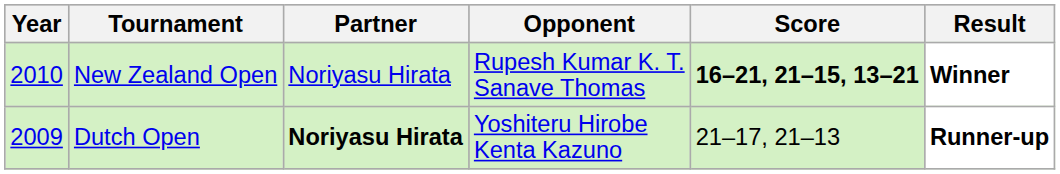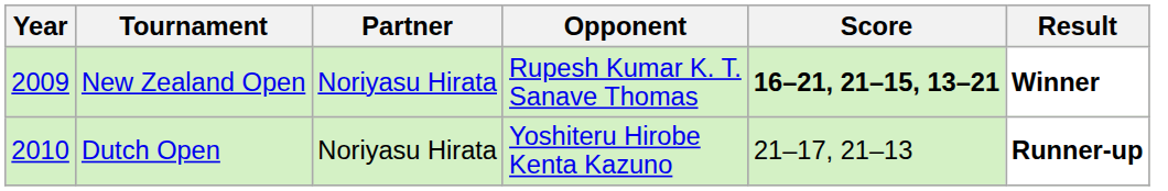 <table class="sortable wikitable" style="font-size: 90%;">
 <tr>
 <th>Year</th>
 <th>Tournament</th>
 <th>Partner</th>
 <th>Opponent</th>
 <th>Score</th>
 <th>Result</th>
 </tr>
 <tr style="background:#D4F1C5">
-<td align="center"><a href='#'>2010</a></td>
+<td align="center"><a href='#'>2009</a></td>
 <td align="left"><a href='#'>New Zealand Open</a></td>
 <td align="left"> <a href='#'>Noriyasu Hirata</a></td>
 <td align="left"> <a href='#'>Rupesh Kumar K. T.</a><br> <a href='#'>Sanave Thomas</a></td>
 <td align="left"><strong>16–21, 21–15, 13–21</strong></td>
 <td style="text-align:left; background:white"> <strong>Winner</strong></td>
 </tr>
 <tr style="background:#D4F1C5">
-<td align="center"><a href='#'>2009</a></td>
+<td align="center"><a href='#'>2010</a></td>
 <td align="left"><a href='#'>Dutch Open</a></td>
-<td align="left"><strong> Noriyasu Hirata</strong></td>
+<td align="left"> Noriyasu Hirata</td>
 <td align="left"> <a href='#'>Yoshiteru Hirobe</a><br> <a href='#'>Kenta Kazuno</a></td>
 <td align="left">21–17, 21–13</td>
 <td style="text-align:left; background:white"> <strong>Runner-up</strong></td>
 </tr>
 </table>
